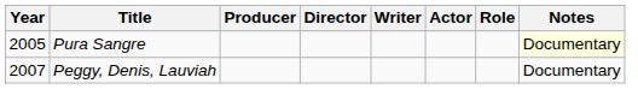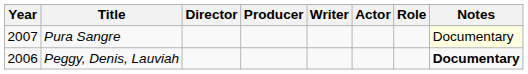 <table class="wikitable">
 <tr>
 <th>Year</th>
 <th>Title</th>
+<th>Director</th>
 <th>Producer</th>
-<th>Director</th>
 <th>Writer</th>
 <th>Actor</th>
 <th>Role</th>
 <th>Notes</th>
 </tr>
 <tr>
-<td>2005</td>
+<td>2007</td>
 <td><em>Pura Sangre</em></td>
 <td></td>
 <td></td>
 <td></td>
 <td></td>
 <td></td>
 <td style="background: lightyellow;">Documentary</td>
 </tr>
 <tr>
-<td>2007</td>
+<td>2006</td>
 <td><em>Peggy, Denis, Lauviah</em></td>
 <td></td>
 <td></td>
 <td></td>
 <td></td>
 <td></td>
-<td>Documentary</td>
+<td><strong>Documentary</strong></td>
 </tr>
 </table>
